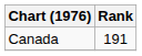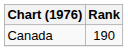 <table class="wikitable">
 <tr>
 <th>Chart (1976)</th>
 <th style="text-align:center;">Rank</th>
 </tr>
 <tr>
 <td>Canada </td>
-<td style="text-align:center;">191</td>
+<td style="text-align:center;">190</td>
 </tr>
 <tr>
 </tr>
 </table>
